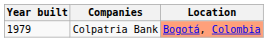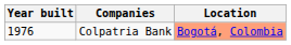 <table class="wikitable">
 <tr>
 <th>Year built</th>
 <th>Companies</th>
 <th>Location</th>
 </tr>
 <tr>
-<td>1979</td>
+<td>1976</td>
 <td>Colpatria Bank</td>
 <td style="background: lightsalmon;"><a href='#'>Bogotá</a>, <a href='#'>Colombia</a></td>
 </tr>
 </table>
